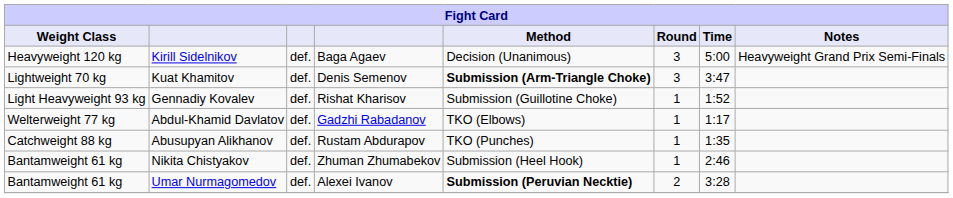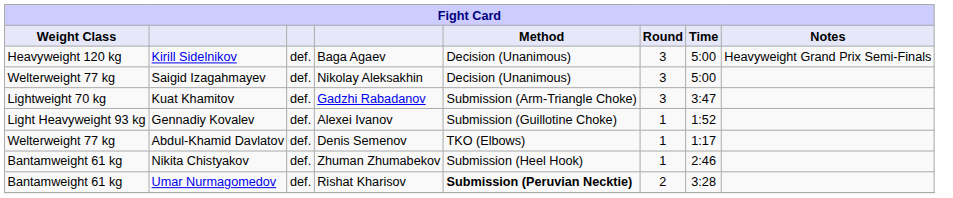 <table class="wikitable" style="font-size: 80%;">
 <tr>
 <th colspan="8" style="background-color: #ccf; color: #000080; text-align: center;"><strong>Fight Card</strong></th>
 </tr>
 <tr>
 <th colspan="1" style="background-color: #E6E8FA; color: #000000; text-align: center;">Weight Class</th>
 <th colspan="1" style="background-color: #E6E8FA; color: #000000; text-align: center;"></th>
 <th colspan="1" style="background-color: #E6E8FA; color: #000000; text-align: center;"></th>
 <th colspan="1" style="background-color: #E6E8FA; color: #000000; text-align: center;"></th>
 <th colspan="1" style="background-color: #E6E8FA; color: #000000; text-align: center;">Method</th>
 <th colspan="1" style="background-color: #E6E8FA; color: #000000; text-align: center;">Round</th>
 <th colspan="1" style="background-color: #E6E8FA; color: #000000; text-align: center;">Time</th>
 <th colspan="1" style="background-color: #E6E8FA; color: #000000; text-align: center;">Notes</th>
 </tr>
 <tr>
 <td>Heavyweight 120 kg</td>
 <td> <a href='#'>Kirill Sidelnikov</a></td>
 <td>def.</td>
 <td> Baga Agaev</td>
 <td>Decision (Unanimous)</td>
 <td align=center>3</td>
 <td align=center>5:00</td>
 <td>Heavyweight Grand Prix Semi-Finals</td>
 </tr>
 <tr>
+<td>Welterweight 77 kg</td>
+<td> Saigid Izagahmayev</td>
+<td>def.</td>
+<td> Nikolay Aleksakhin</td>
+<td>Decision (Unanimous)</td>
+<td align=center>3</td>
+<td align=center>5:00</td>
+<td></td>
+</tr>
+<tr>
 <td>Lightweight 70 kg</td>
 <td> Kuat Khamitov</td>
 <td>def.</td>
-<td> Denis Semenov</td>
-<td><strong>Submission (Arm-Triangle Choke)</strong></td>
+<td> <a href='#'>Gadzhi Rabadanov</a></td>
+<td>Submission (Arm-Triangle Choke)</td>
 <td align=center>3</td>
 <td align=center>3:47</td>
 <td></td>
 </tr>
 <tr>
 <td>Light Heavyweight 93 kg</td>
 <td> Gennadiy Kovalev</td>
 <td>def.</td>
-<td> Rishat Kharisov</td>
+<td> Alexei Ivanov</td>
 <td>Submission (Guillotine Choke)</td>
 <td align=center>1</td>
 <td align=center>1:52</td>
 <td></td>
 </tr>
 <tr>
 <td>Welterweight 77 kg</td>
 <td> Abdul-Khamid Davlatov</td>
 <td>def.</td>
-<td> <a href='#'>Gadzhi Rabadanov</a></td>
+<td> Denis Semenov</td>
 <td>TKO (Elbows)</td>
 <td align=center>1</td>
 <td align=center>1:17</td>
-<td></td>
-</tr>
-<tr>
-<td>Catchweight 88 kg</td>
-<td> Abusupyan Alikhanov</td>
-<td>def.</td>
-<td> Rustam Abdurapov</td>
-<td>TKO (Punches)</td>
-<td align=center>1</td>
-<td align=center>1:35</td>
 <td></td>
 </tr>
 <tr>
 <td>Bantamweight 61 kg</td>
 <td> Nikita Chistyakov</td>
 <td>def.</td>
 <td> Zhuman Zhumabekov</td>
 <td>Submission (Heel Hook)</td>
 <td align=center>1</td>
 <td align=center>2:46</td>
 <td></td>
 </tr>
 <tr>
 <td>Bantamweight 61 kg</td>
 <td> <a href='#'>Umar Nurmagomedov</a></td>
 <td>def.</td>
-<td> Alexei Ivanov</td>
+<td> Rishat Kharisov</td>
 <td><strong>Submission (Peruvian Necktie)</strong></td>
 <td align=center>2</td>
 <td align=center>3:28</td>
 <td></td>
 </tr>
 <tr>
 </tr>
 </table>
